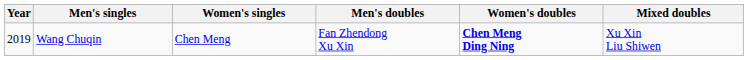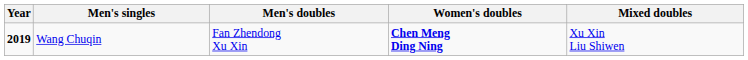 <table class="wikitable" style="text-align: left; width: 1000px;">
 <tr>
 <th width="20">Year</th>
 <th width="280">Men's singles</th>
-<th width="280">Women's singles</th>
 <th width="280">Men's doubles</th>
 <th width="280">Women's doubles</th>
 <th width="280">Mixed doubles</th>
 </tr>
 <tr>
-<td>2019</td>
+<td><strong>2019</strong></td>
 <td> <a href='#'>Wang Chuqin</a></td>
-<td> <a href='#'>Chen Meng</a></td>
 <td> <a href='#'>Fan Zhendong</a><br> <a href='#'>Xu Xin</a></td>
 <td><strong> <a href='#'>Chen Meng</a><br> <a href='#'>Ding Ning</a></strong></td>
 <td> <a href='#'>Xu Xin</a><br> <a href='#'>Liu Shiwen</a></td>
 </tr>
 </table>
